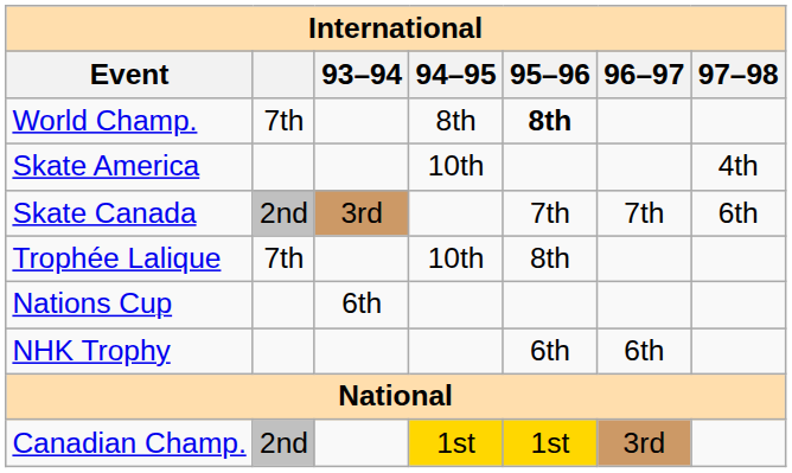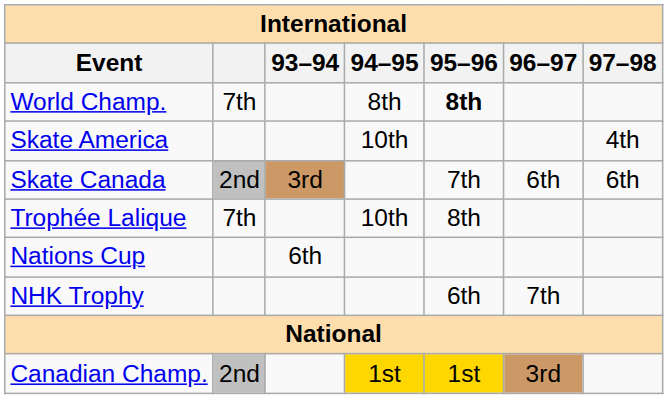 <table class="wikitable" style="text-align:center">
 <tr>
 <th style="background-color: #ffdead; " colspan=7 align=center>International</th>
 </tr>
 <tr>
 <th>Event</th>
 <th></th>
 <th>93–94</th>
 <th>94–95</th>
 <th>95–96</th>
 <th>96–97</th>
 <th>97–98</th>
 </tr>
 <tr>
 <td align=left><a href='#'>World Champ.</a></td>
 <td>7th</td>
 <td></td>
 <td>8th</td>
 <td><strong>8th</strong></td>
 <td></td>
 <td></td>
 </tr>
 <tr>
 <td align=left><a href='#'>Skate America</a></td>
 <td></td>
 <td></td>
 <td>10th</td>
 <td></td>
 <td></td>
 <td>4th</td>
 </tr>
 <tr>
 <td align=left><a href='#'>Skate Canada</a></td>
 <td bgcolor=silver>2nd</td>
 <td bgcolor=cc9966>3rd</td>
 <td></td>
 <td>7th</td>
-<td>7th</td>
+<td>6th</td>
 <td>6th</td>
 </tr>
 <tr>
 <td align=left><a href='#'>Trophée Lalique</a></td>
 <td>7th</td>
 <td></td>
 <td>10th</td>
 <td>8th</td>
 <td></td>
 <td></td>
 </tr>
 <tr>
 <td align=left><a href='#'>Nations Cup</a></td>
 <td></td>
 <td>6th</td>
 <td></td>
 <td></td>
 <td></td>
 <td></td>
 </tr>
 <tr>
 <td align=left><a href='#'>NHK Trophy</a></td>
 <td></td>
 <td></td>
 <td></td>
 <td>6th</td>
-<td>6th</td>
+<td>7th</td>
 <td></td>
 </tr>
 <tr>
 <th style="background-color: #ffdead; " colspan=7 align=center>National</th>
 </tr>
 <tr>
 <td align=left><a href='#'>Canadian Champ.</a></td>
 <td bgcolor=silver>2nd</td>
 <td></td>
 <td bgcolor=gold>1st</td>
 <td bgcolor=gold>1st</td>
 <td bgcolor=cc9966>3rd</td>
 <td></td>
 </tr>
 </table>
